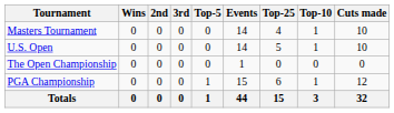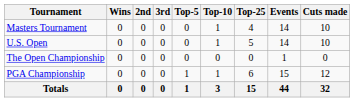 <table class=wikitable style=text-align:center>
 <tr>
 <th>Tournament</th>
 <th>Wins</th>
 <th>2nd</th>
 <th>3rd</th>
 <th>Top-5</th>
+<th>Top-10</th>
+<th>Top-25</th>
 <th>Events</th>
-<th>Top-25</th>
-<th>Top-10</th>
 <th>Cuts made</th>
 </tr>
 <tr>
 <td align=left><a href='#'>Masters Tournament</a></td>
 <td>0</td>
 <td>0</td>
 <td>0</td>
 <td>0</td>
+<td>1</td>
+<td>4</td>
 <td>14</td>
-<td>4</td>
-<td>1</td>
 <td>10</td>
 </tr>
 <tr>
 <td align=left><a href='#'>U.S. Open</a></td>
 <td>0</td>
 <td>0</td>
 <td>0</td>
 <td>0</td>
+<td>1</td>
+<td>5</td>
 <td>14</td>
-<td>5</td>
-<td>1</td>
 <td>10</td>
 </tr>
 <tr>
 <td align=left><a href='#'>The Open Championship</a></td>
 <td>0</td>
 <td>0</td>
 <td>0</td>
 <td>0</td>
-<td>1</td>
 <td>0</td>
 <td>0</td>
+<td>1</td>
 <td>0</td>
 </tr>
 <tr>
 <td align=left><a href='#'>PGA Championship</a></td>
 <td>0</td>
 <td>0</td>
 <td>0</td>
 <td>1</td>
+<td>1</td>
+<td>6</td>
 <td>15</td>
-<td>6</td>
-<td>1</td>
 <td>12</td>
 </tr>
 <tr>
 <th>Totals</th>
 <th>0</th>
 <th>0</th>
 <th>0</th>
 <th>1</th>
+<th>3</th>
+<th>15</th>
 <th>44</th>
-<th>15</th>
-<th>3</th>
 <th>32</th>
 </tr>
 </table>
